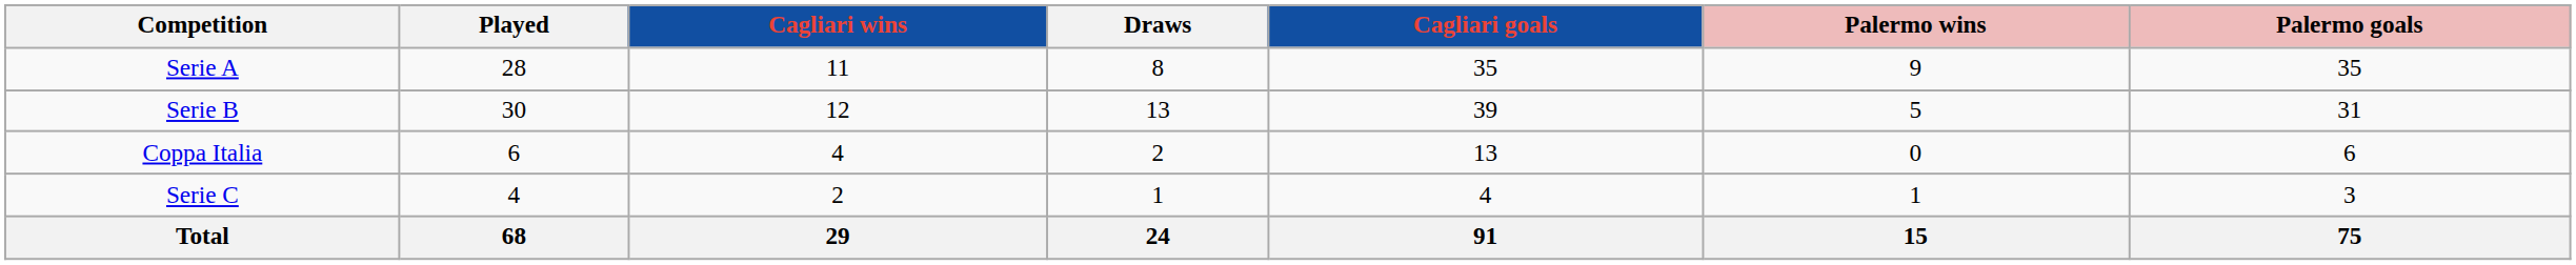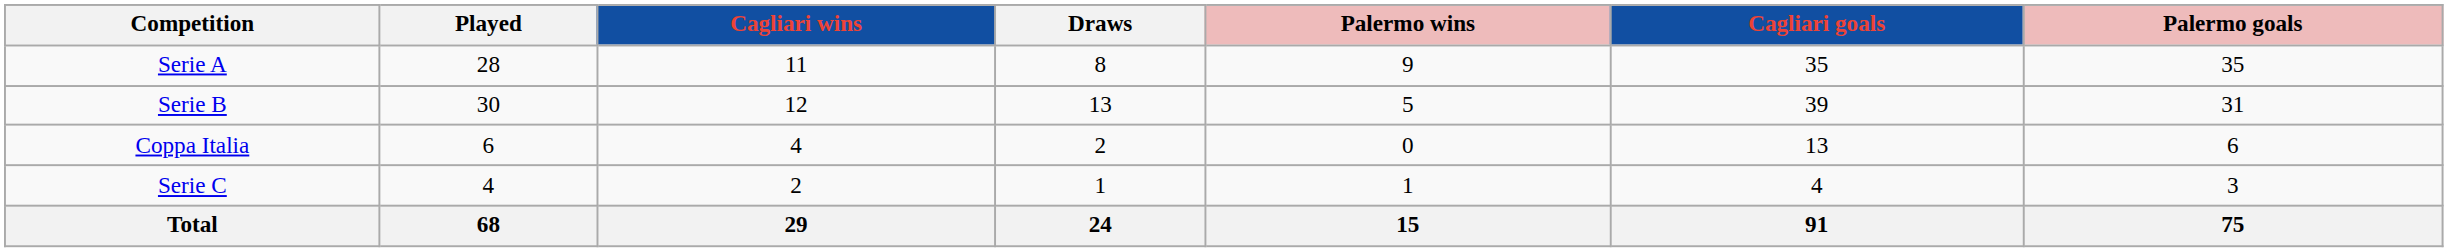 <table class="wikitable" style="text-align: center; width: 100%; font-size: 12px">
 <tr>
 <th>Competition</th>
 <th>Played</th>
 <th style="background:#114fa2; color:#ed4336">Cagliari wins</th>
 <th>Draws</th>
+<th style="background:#EEBBBB; color:black">Palermo wins</th>
 <th style="background:#114fa2; color:#ed4336">Cagliari goals</th>
-<th style="background:#EEBBBB; color:black">Palermo wins</th>
 <th style="background:#EEBBBB; color:black">Palermo goals</th>
 </tr>
 <tr>
 <td><a href='#'>Serie A</a></td>
 <td>28</td>
 <td>11</td>
 <td>8</td>
+<td>9</td>
 <td>35</td>
-<td>9</td>
 <td>35</td>
 </tr>
 <tr>
 <td><a href='#'>Serie B</a></td>
 <td>30</td>
 <td>12</td>
 <td>13</td>
+<td>5</td>
 <td>39</td>
-<td>5</td>
 <td>31</td>
 </tr>
 <tr>
 <td><a href='#'>Coppa Italia</a></td>
 <td>6</td>
 <td>4</td>
 <td>2</td>
+<td>0</td>
 <td>13</td>
-<td>0</td>
 <td>6</td>
 </tr>
 <tr>
 <td><a href='#'>Serie C</a></td>
 <td>4</td>
 <td>2</td>
 <td>1</td>
+<td>1</td>
 <td>4</td>
-<td>1</td>
 <td>3</td>
 </tr>
 <tr class="sortbottom">
 <th>Total</th>
 <th>68</th>
 <th>29</th>
 <th>24</th>
+<th>15</th>
 <th>91</th>
-<th>15</th>
 <th>75</th>
 </tr>
 </table>
